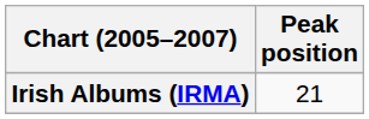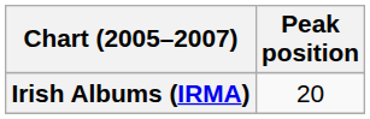 <table class="wikitable sortable plainrowheaders" style="text-align:center">
 <tr>
 <th scope="col">Chart (2005–2007)</th>
 <th scope="col">Peak<br> position</th>
 </tr>
 <tr>
 </tr>
 <tr>
 <th scope="row">Irish Albums (<a href='#'>IRMA</a>)</th>
-<td style="text-align:center">21</td>
+<td style="text-align:center">20</td>
 </tr>
 <tr>
 </tr>
 <tr>
 </tr>
 <tr>
 </tr>
 <tr>
 </tr>
 </table>
